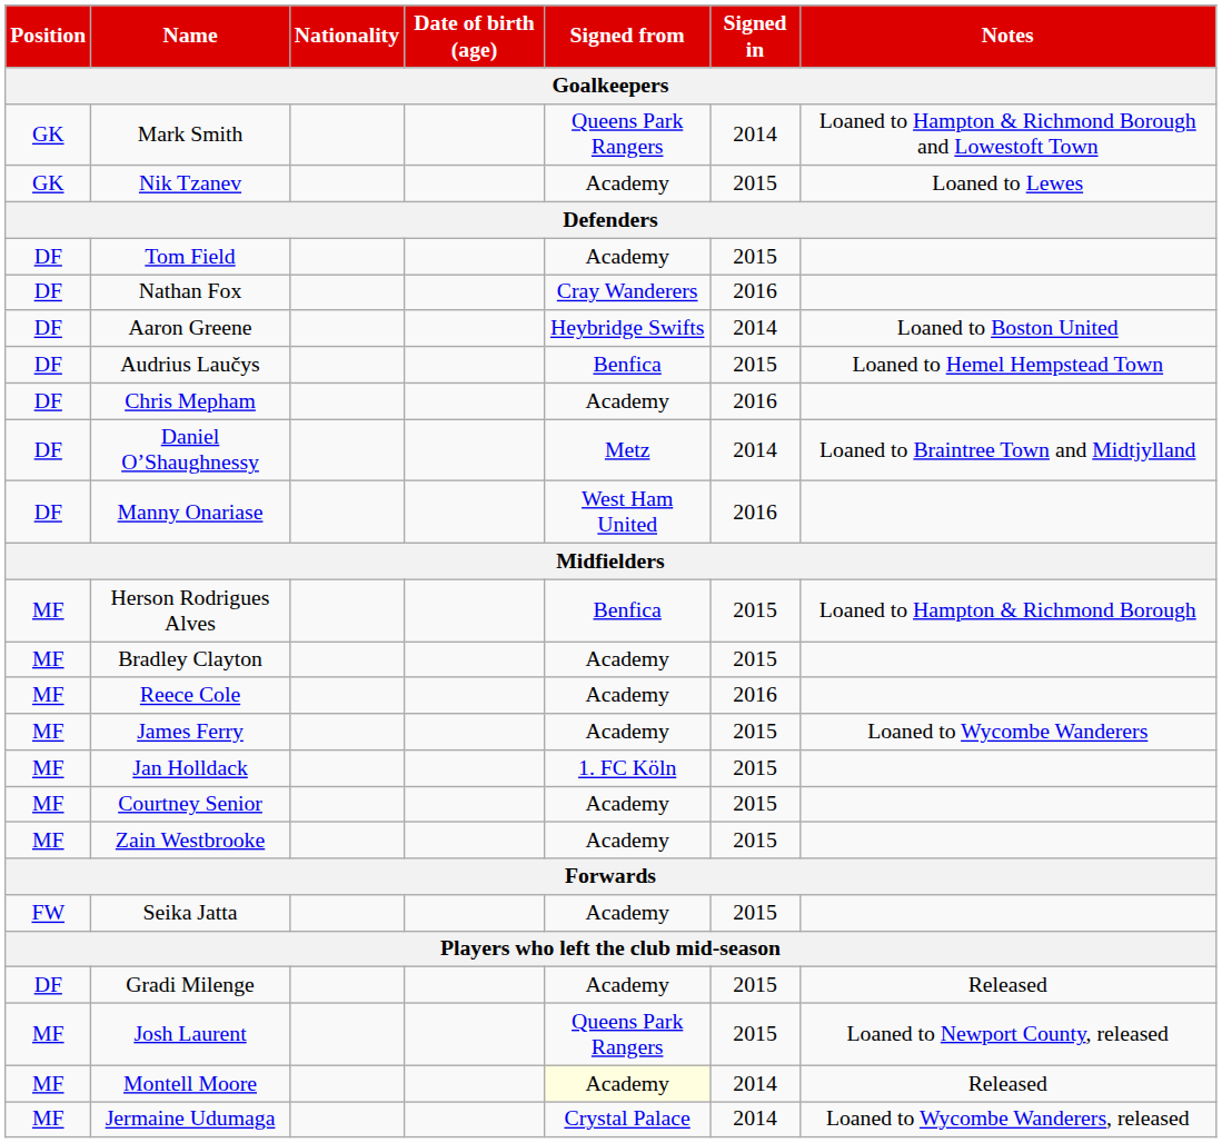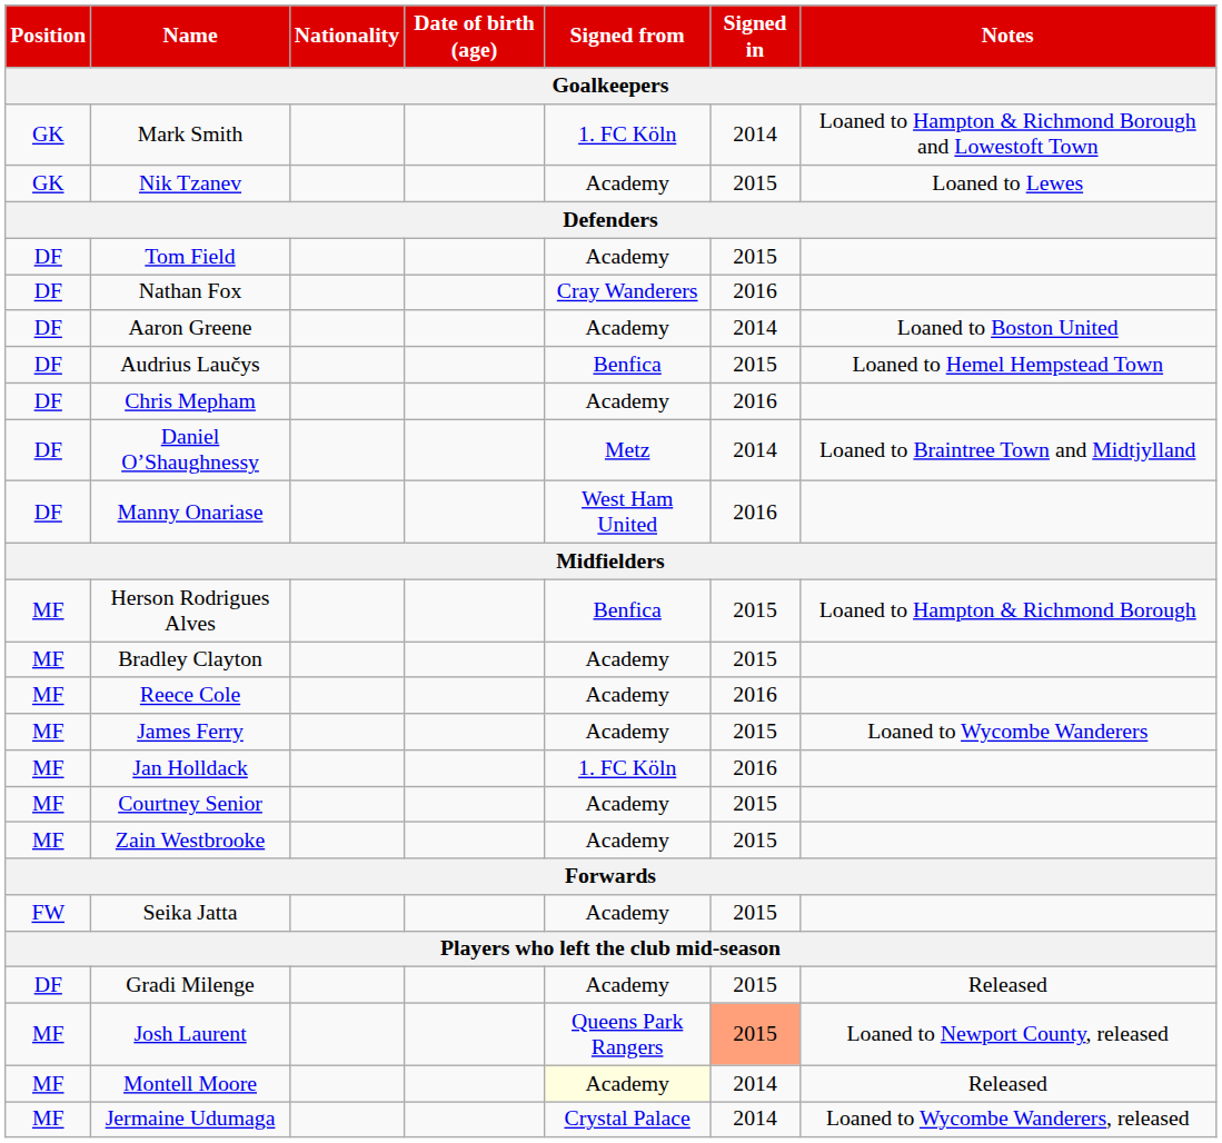 <table class="wikitable" style="text-align:center; font-size:90%; width:90%;">
 <tr>
 <th style="background:#d00; color:white; text-align:center;">Position</th>
 <th style="background:#d00; color:white; text-align:center;">Name</th>
 <th style="background:#d00; color:white; text-align:center;">Nationality</th>
 <th style="background:#d00; color:white; text-align:center;">Date of birth (age)</th>
 <th style="background:#d00; color:white; text-align:center;">Signed from</th>
 <th style="background:#d00; color:white; text-align:center;">Signed in</th>
 <th style="background:#d00; color:white; text-align:center;">Notes</th>
 </tr>
 <tr>
 <th colspan="7">Goalkeepers</th>
 </tr>
 <tr>
 <td><a href='#'>GK</a></td>
 <td>Mark Smith</td>
 <td></td>
 <td></td>
-<td><a href='#'>Queens Park Rangers</a></td>
+<td><a href='#'>1. FC Köln</a></td>
 <td>2014</td>
 <td>Loaned to <a href='#'>Hampton & Richmond Borough</a> and <a href='#'>Lowestoft Town</a></td>
 </tr>
 <tr>
 <td><a href='#'>GK</a></td>
 <td><a href='#'>Nik Tzanev</a></td>
 <td></td>
 <td></td>
 <td>Academy</td>
 <td>2015</td>
 <td>Loaned to <a href='#'>Lewes</a></td>
 </tr>
 <tr>
 <th colspan="7">Defenders</th>
 </tr>
 <tr>
 <td><a href='#'>DF</a></td>
 <td><a href='#'>Tom Field</a></td>
 <td></td>
 <td></td>
 <td>Academy</td>
 <td>2015</td>
 <td></td>
 </tr>
 <tr>
 <td><a href='#'>DF</a></td>
 <td>Nathan Fox</td>
 <td></td>
 <td></td>
 <td><a href='#'>Cray Wanderers</a></td>
 <td>2016</td>
 <td></td>
 </tr>
 <tr>
 <td><a href='#'>DF</a></td>
 <td>Aaron Greene</td>
 <td></td>
 <td></td>
-<td><a href='#'>Heybridge Swifts</a></td>
+<td>Academy</td>
 <td>2014</td>
 <td>Loaned to <a href='#'>Boston United</a></td>
 </tr>
 <tr>
 <td><a href='#'>DF</a></td>
 <td>Audrius Laučys</td>
 <td></td>
 <td></td>
 <td><a href='#'>Benfica</a></td>
 <td>2015</td>
 <td>Loaned to <a href='#'>Hemel Hempstead Town</a></td>
 </tr>
 <tr>
 <td><a href='#'>DF</a></td>
 <td><a href='#'>Chris Mepham</a></td>
 <td></td>
 <td></td>
 <td>Academy</td>
 <td>2016</td>
 <td></td>
 </tr>
 <tr>
 <td><a href='#'>DF</a></td>
 <td><a href='#'>Daniel O’Shaughnessy</a></td>
 <td></td>
 <td></td>
 <td><a href='#'>Metz</a></td>
 <td>2014</td>
 <td>Loaned to <a href='#'>Braintree Town</a> and <a href='#'>Midtjylland</a></td>
 </tr>
 <tr>
 <td><a href='#'>DF</a></td>
 <td><a href='#'>Manny Onariase</a></td>
 <td></td>
 <td></td>
 <td><a href='#'>West Ham United</a></td>
 <td>2016</td>
 <td></td>
 </tr>
 <tr>
 <th colspan="7">Midfielders</th>
 </tr>
 <tr>
 <td><a href='#'>MF</a></td>
 <td>Herson Rodrigues Alves</td>
 <td></td>
 <td></td>
 <td><a href='#'>Benfica</a></td>
 <td>2015</td>
 <td>Loaned to <a href='#'>Hampton & Richmond Borough</a></td>
 </tr>
 <tr>
 <td><a href='#'>MF</a></td>
 <td>Bradley Clayton</td>
 <td></td>
 <td></td>
 <td>Academy</td>
 <td>2015</td>
 <td></td>
 </tr>
 <tr>
 <td><a href='#'>MF</a></td>
 <td><a href='#'>Reece Cole</a></td>
 <td></td>
 <td></td>
 <td>Academy</td>
 <td>2016</td>
 <td></td>
 </tr>
 <tr>
 <td><a href='#'>MF</a></td>
 <td><a href='#'>James Ferry</a></td>
 <td></td>
 <td></td>
 <td>Academy</td>
 <td>2015</td>
 <td>Loaned to <a href='#'>Wycombe Wanderers</a></td>
 </tr>
 <tr>
 <td><a href='#'>MF</a></td>
 <td><a href='#'>Jan Holldack</a></td>
 <td></td>
 <td></td>
 <td><a href='#'>1. FC Köln</a></td>
-<td>2015</td>
+<td>2016</td>
 <td></td>
 </tr>
 <tr>
 <td><a href='#'>MF</a></td>
 <td><a href='#'>Courtney Senior</a></td>
 <td></td>
 <td></td>
 <td>Academy</td>
 <td>2015</td>
 <td></td>
 </tr>
 <tr>
 <td><a href='#'>MF</a></td>
 <td><a href='#'>Zain Westbrooke</a></td>
 <td></td>
 <td></td>
 <td>Academy</td>
 <td>2015</td>
 <td></td>
 </tr>
 <tr>
 <th colspan="7">Forwards</th>
 </tr>
 <tr>
 <td><a href='#'>FW</a></td>
 <td>Seika Jatta</td>
 <td></td>
 <td></td>
 <td>Academy</td>
 <td>2015</td>
 <td></td>
 </tr>
 <tr>
 <th colspan="7">Players who left the club mid-season</th>
 </tr>
 <tr>
 <td><a href='#'>DF</a></td>
 <td>Gradi Milenge</td>
 <td></td>
 <td></td>
 <td>Academy</td>
 <td>2015</td>
 <td>Released</td>
 </tr>
 <tr>
 <td><a href='#'>MF</a></td>
 <td><a href='#'>Josh Laurent</a></td>
 <td></td>
 <td></td>
 <td><a href='#'>Queens Park Rangers</a></td>
-<td>2015</td>
+<td style="background: lightsalmon;">2015</td>
 <td>Loaned to <a href='#'>Newport County</a>, released</td>
 </tr>
 <tr>
 <td><a href='#'>MF</a></td>
 <td><a href='#'>Montell Moore</a></td>
 <td></td>
 <td></td>
 <td style="background: lightyellow;">Academy</td>
 <td>2014</td>
 <td>Released</td>
 </tr>
 <tr>
 <td><a href='#'>MF</a></td>
 <td><a href='#'>Jermaine Udumaga</a></td>
 <td></td>
 <td></td>
 <td><a href='#'>Crystal Palace</a></td>
 <td>2014</td>
 <td>Loaned to <a href='#'>Wycombe Wanderers</a>, released</td>
 </tr>
 </table>
